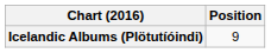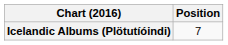 <table class="wikitable plainrowheaders" style="text-align:center">
 <tr>
 <th scope="col">Chart (2016)</th>
 <th scope="col">Position</th>
 </tr>
 <tr>
 <th scope="row">Icelandic Albums (Plötutíóindi)</th>
-<td>9</td>
+<td>7</td>
 </tr>
 </table>
